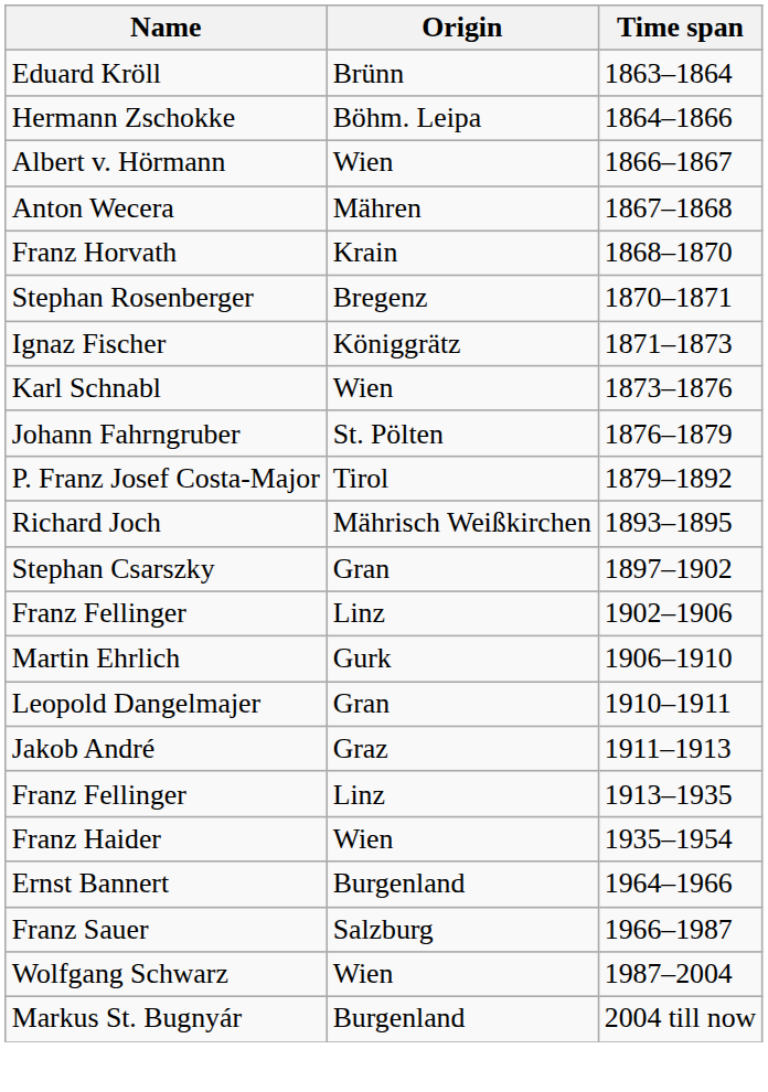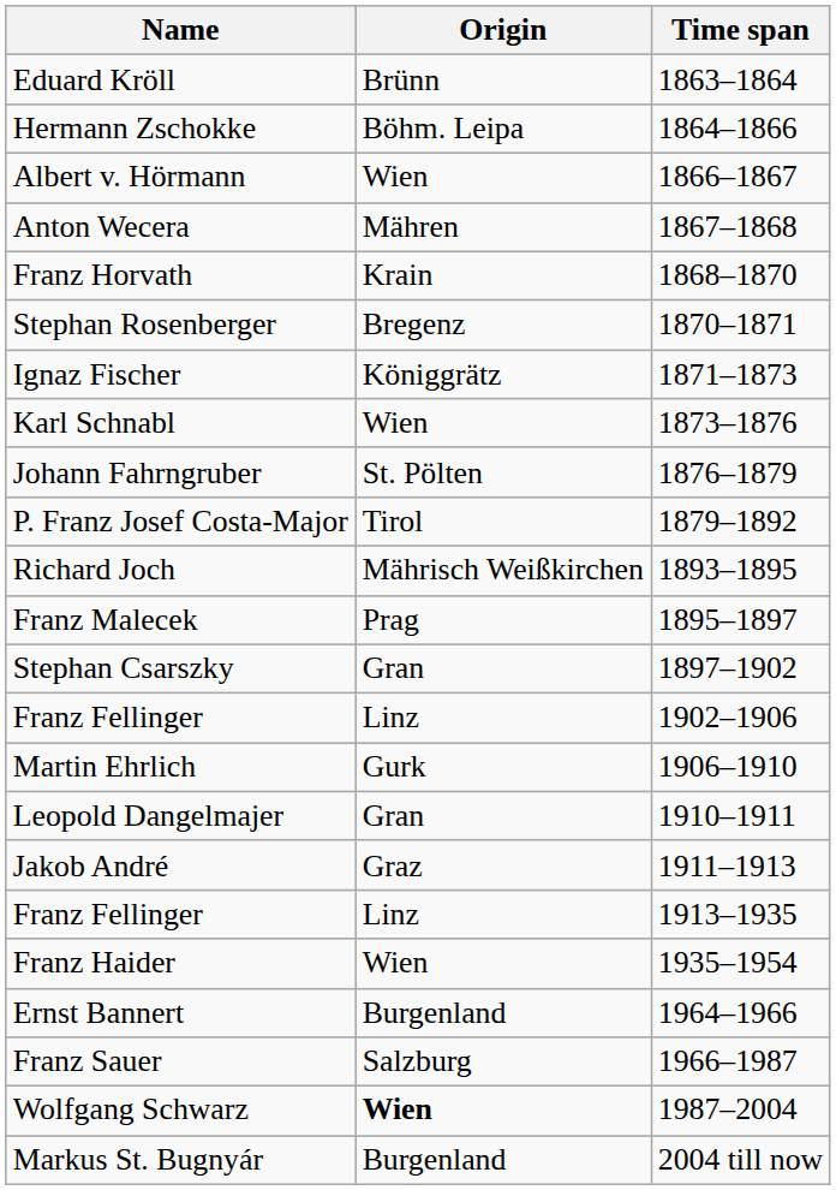 <table class="wikitable">
 <tr>
 <th>Name</th>
 <th>Origin</th>
 <th>Time span</th>
 </tr>
 <tr>
 <td>Eduard Kröll</td>
 <td>Brünn</td>
 <td>1863–1864</td>
 </tr>
 <tr>
 <td>Hermann Zschokke</td>
 <td>Böhm. Leipa</td>
 <td>1864–1866</td>
 </tr>
 <tr>
 <td>Albert v. Hörmann</td>
 <td>Wien</td>
 <td>1866–1867</td>
 </tr>
 <tr>
 <td>Anton Wecera</td>
 <td>Mähren</td>
 <td>1867–1868</td>
 </tr>
 <tr>
 <td>Franz Horvath</td>
 <td>Krain</td>
 <td>1868–1870</td>
 </tr>
 <tr>
 <td>Stephan Rosenberger</td>
 <td>Bregenz</td>
 <td>1870–1871</td>
 </tr>
 <tr>
 <td>Ignaz Fischer</td>
 <td>Königgrätz</td>
 <td>1871–1873</td>
 </tr>
 <tr>
 <td>Karl Schnabl</td>
 <td>Wien</td>
 <td>1873–1876</td>
 </tr>
 <tr>
 <td>Johann Fahrngruber</td>
 <td>St. Pölten</td>
 <td>1876–1879</td>
 </tr>
 <tr>
 <td>P. Franz Josef Costa-Major</td>
 <td>Tirol</td>
 <td>1879–1892</td>
 </tr>
 <tr>
 <td>Richard Joch</td>
 <td>Mährisch Weißkirchen</td>
 <td>1893–1895</td>
 </tr>
 <tr>
+<td>Franz Malecek</td>
+<td>Prag</td>
+<td>1895–1897</td>
+</tr>
+<tr>
 <td>Stephan Csarszky</td>
 <td>Gran</td>
 <td>1897–1902</td>
 </tr>
 <tr>
 <td>Franz Fellinger</td>
 <td>Linz</td>
 <td>1902–1906</td>
 </tr>
 <tr>
 <td>Martin Ehrlich</td>
 <td>Gurk</td>
 <td>1906–1910</td>
 </tr>
 <tr>
 <td>Leopold Dangelmajer</td>
 <td>Gran</td>
 <td>1910–1911</td>
 </tr>
 <tr>
 <td>Jakob André</td>
 <td>Graz</td>
 <td>1911–1913</td>
 </tr>
 <tr>
 <td>Franz Fellinger</td>
 <td>Linz</td>
 <td>1913–1935</td>
 </tr>
 <tr>
 <td>Franz Haider</td>
 <td>Wien</td>
 <td>1935–1954</td>
 </tr>
 <tr>
 <td>Ernst Bannert</td>
 <td>Burgenland</td>
 <td>1964–1966</td>
 </tr>
 <tr>
 <td>Franz Sauer</td>
 <td>Salzburg</td>
 <td>1966–1987</td>
 </tr>
 <tr>
 <td>Wolfgang Schwarz</td>
-<td>Wien</td>
+<td><strong>Wien</strong></td>
 <td>1987–2004</td>
 </tr>
 <tr>
 <td>Markus St. Bugnyár</td>
 <td>Burgenland</td>
 <td>2004 till now</td>
 </tr>
 </table>
